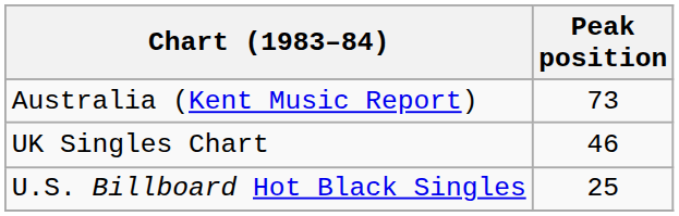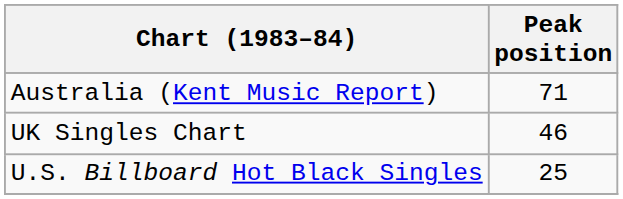 <table class="wikitable">
 <tr>
 <th>Chart (1983–84)</th>
 <th>Peak <br>position</th>
 </tr>
 <tr>
 <td>Australia (<a href='#'>Kent Music Report</a>)</td>
-<td style="text-align:center;">73</td>
+<td style="text-align:center;">71</td>
 </tr>
 <tr>
 <td>UK Singles Chart</td>
 <td style="text-align:center;">46</td>
 </tr>
 <tr>
 <td>U.S. <em>Billboard</em> <a href='#'>Hot Black Singles</a></td>
 <td align="center">25</td>
 </tr>
 <tr>
 </tr>
 </table>
